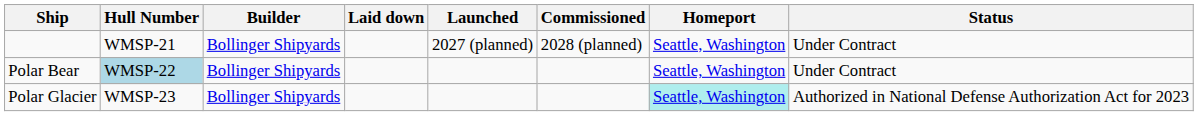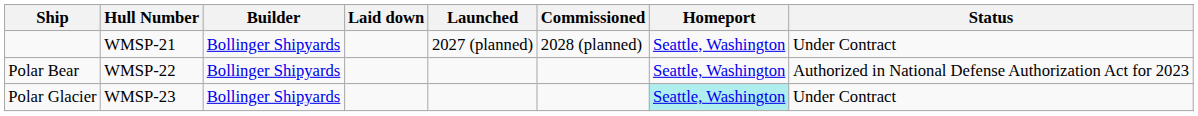 <table class="wikitable">
 <tr>
 <th align = center>Ship</th>
 <th align = center>Hull Number</th>
 <th align = center>Builder</th>
 <th align = center>Laid down</th>
 <th align = center>Launched</th>
 <th align = center>Commissioned</th>
 <th align = center>Homeport</th>
 <th align = center>Status</th>
 </tr>
 <tr>
 <td></td>
 <td>WMSP-21</td>
 <td><a href='#'>Bollinger Shipyards</a></td>
 <td></td>
 <td>2027 (planned)</td>
 <td>2028 (planned)</td>
 <td><a href='#'>Seattle, Washington</a></td>
 <td>Under Contract</td>
 </tr>
 <tr>
 <td>Polar Bear</td>
-<td style="background: lightblue;">WMSP-22</td>
+<td>WMSP-22</td>
 <td><a href='#'>Bollinger Shipyards</a></td>
 <td></td>
 <td></td>
 <td></td>
 <td><a href='#'>Seattle, Washington</a></td>
-<td>Under Contract</td>
+<td>Authorized in National Defense Authorization Act for 2023 </td>
 </tr>
 <tr>
 <td>Polar Glacier</td>
 <td>WMSP-23</td>
 <td><a href='#'>Bollinger Shipyards</a></td>
 <td></td>
 <td></td>
 <td></td>
 <td style="background: paleturquoise;"><a href='#'>Seattle, Washington</a></td>
-<td>Authorized in National Defense Authorization Act for 2023 </td>
+<td>Under Contract</td>
 </tr>
 </table>
